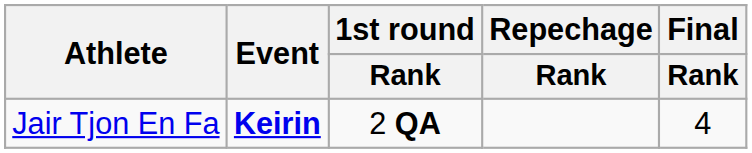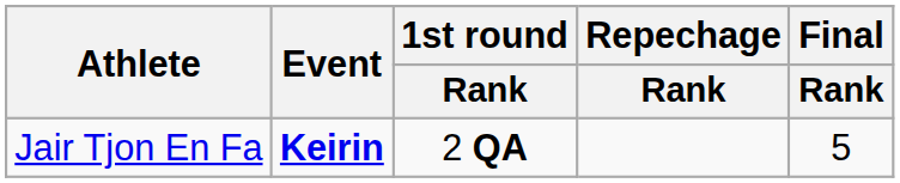 <table class="wikitable" style="font-size:90%">
 <tr>
 <th rowspan=2>Athlete</th>
 <th rowspan=2>Event</th>
 <th>1st round</th>
 <th>Repechage</th>
 <th>Final</th>
 </tr>
 <tr style="font-size:95%">
 <th>Rank</th>
 <th>Rank</th>
 <th>Rank</th>
 </tr>
 <tr align=center>
 <td align=left><a href='#'>Jair Tjon En Fa</a></td>
 <td align=left><strong><a href='#'>Keirin</a></strong></td>
 <td>2 <strong>QA</strong></td>
 <td></td>
-<td>4</td>
+<td>5</td>
 </tr>
 </table>
